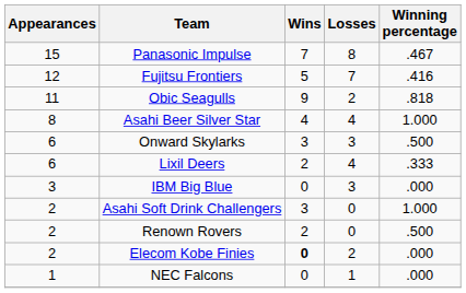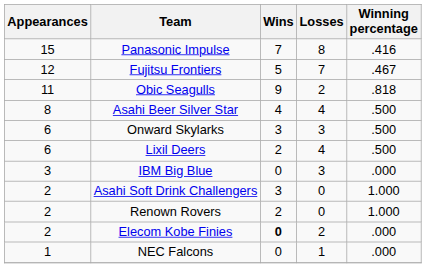 <table class="wikitable" style="text-align:center">
 <tr>
 <th>Appearances</th>
 <th>Team</th>
 <th>Wins</th>
 <th>Losses</th>
 <th>Winning<br>percentage</th>
 </tr>
 <tr>
 <td>15</td>
 <td><a href='#'>Panasonic Impulse</a></td>
 <td>7</td>
 <td>8</td>
-<td>.467</td>
+<td>.416</td>
 </tr>
 <tr>
 <td>12</td>
 <td><a href='#'>Fujitsu Frontiers</a></td>
 <td>5</td>
 <td>7</td>
-<td>.416</td>
+<td>.467</td>
 </tr>
 <tr>
 <td>11</td>
 <td><a href='#'>Obic Seagulls</a></td>
 <td>9</td>
 <td>2</td>
 <td>.818</td>
 </tr>
 <tr>
 <td>8</td>
 <td><a href='#'>Asahi Beer Silver Star</a></td>
 <td>4</td>
 <td>4</td>
-<td>1.000</td>
+<td>.500</td>
 </tr>
 <tr>
 <td>6</td>
 <td>Onward Skylarks</td>
 <td>3</td>
 <td>3</td>
 <td>.500</td>
 </tr>
 <tr>
 <td>6</td>
 <td><a href='#'>Lixil Deers</a></td>
 <td>2</td>
 <td>4</td>
-<td>.333</td>
+<td>.500</td>
 </tr>
 <tr>
 <td>3</td>
 <td><a href='#'>IBM Big Blue</a></td>
 <td>0</td>
 <td>3</td>
 <td>.000</td>
 </tr>
 <tr>
 <td>2</td>
 <td><a href='#'>Asahi Soft Drink Challengers</a></td>
 <td>3</td>
 <td>0</td>
 <td>1.000</td>
 </tr>
 <tr>
 <td>2</td>
 <td>Renown Rovers</td>
 <td>2</td>
 <td>0</td>
-<td>.500</td>
+<td>1.000</td>
 </tr>
 <tr>
 <td>2</td>
 <td><a href='#'>Elecom Kobe Finies</a></td>
 <td><strong>0</strong></td>
 <td>2</td>
 <td>.000</td>
 </tr>
 <tr>
 <td>1</td>
 <td>NEC Falcons</td>
 <td>0</td>
 <td>1</td>
 <td>.000</td>
 </tr>
 <tr>
 </tr>
 </table>
